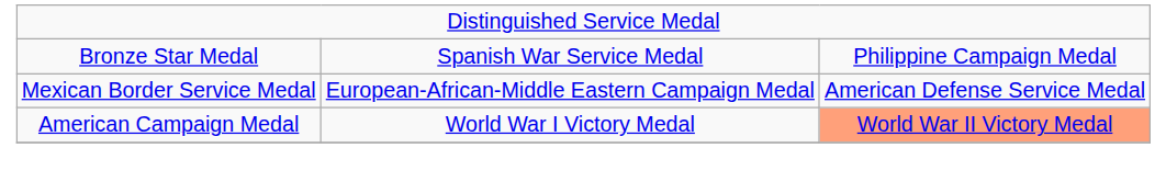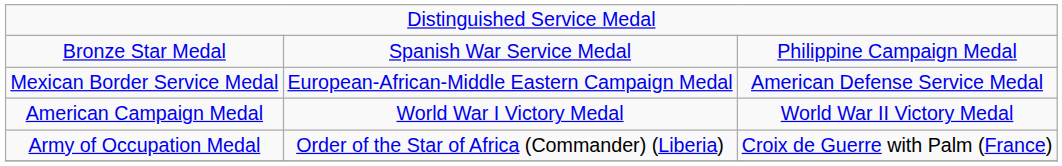 <table class="wikitable" style="margin:1em auto; text-align:center;">
 <tr>
 <td colspan="3"><a href='#'>Distinguished Service Medal</a></td>
 </tr>
 <tr>
 <td><a href='#'>Bronze Star Medal</a></td>
 <td><a href='#'>Spanish War Service Medal</a></td>
 <td><a href='#'>Philippine Campaign Medal</a></td>
 </tr>
 <tr>
 <td><a href='#'>Mexican Border Service Medal</a></td>
 <td><a href='#'>European-African-Middle Eastern Campaign Medal</a></td>
 <td><a href='#'>American Defense Service Medal</a></td>
 </tr>
 <tr>
 <td><a href='#'>American Campaign Medal</a></td>
 <td><a href='#'>World War I Victory Medal</a></td>
-<td style="background: lightsalmon;"><a href='#'>World War II Victory Medal</a></td>
+<td><a href='#'>World War II Victory Medal</a></td>
+</tr>
+<tr>
+<td><a href='#'>Army of Occupation Medal</a></td>
+<td><a href='#'>Order of the Star of Africa</a> (Commander) (<a href='#'>Liberia</a>)</td>
+<td><a href='#'>Croix de Guerre</a> with Palm (<a href='#'>France</a>)</td>
 </tr>
 <tr>
 </tr>
 </table>
